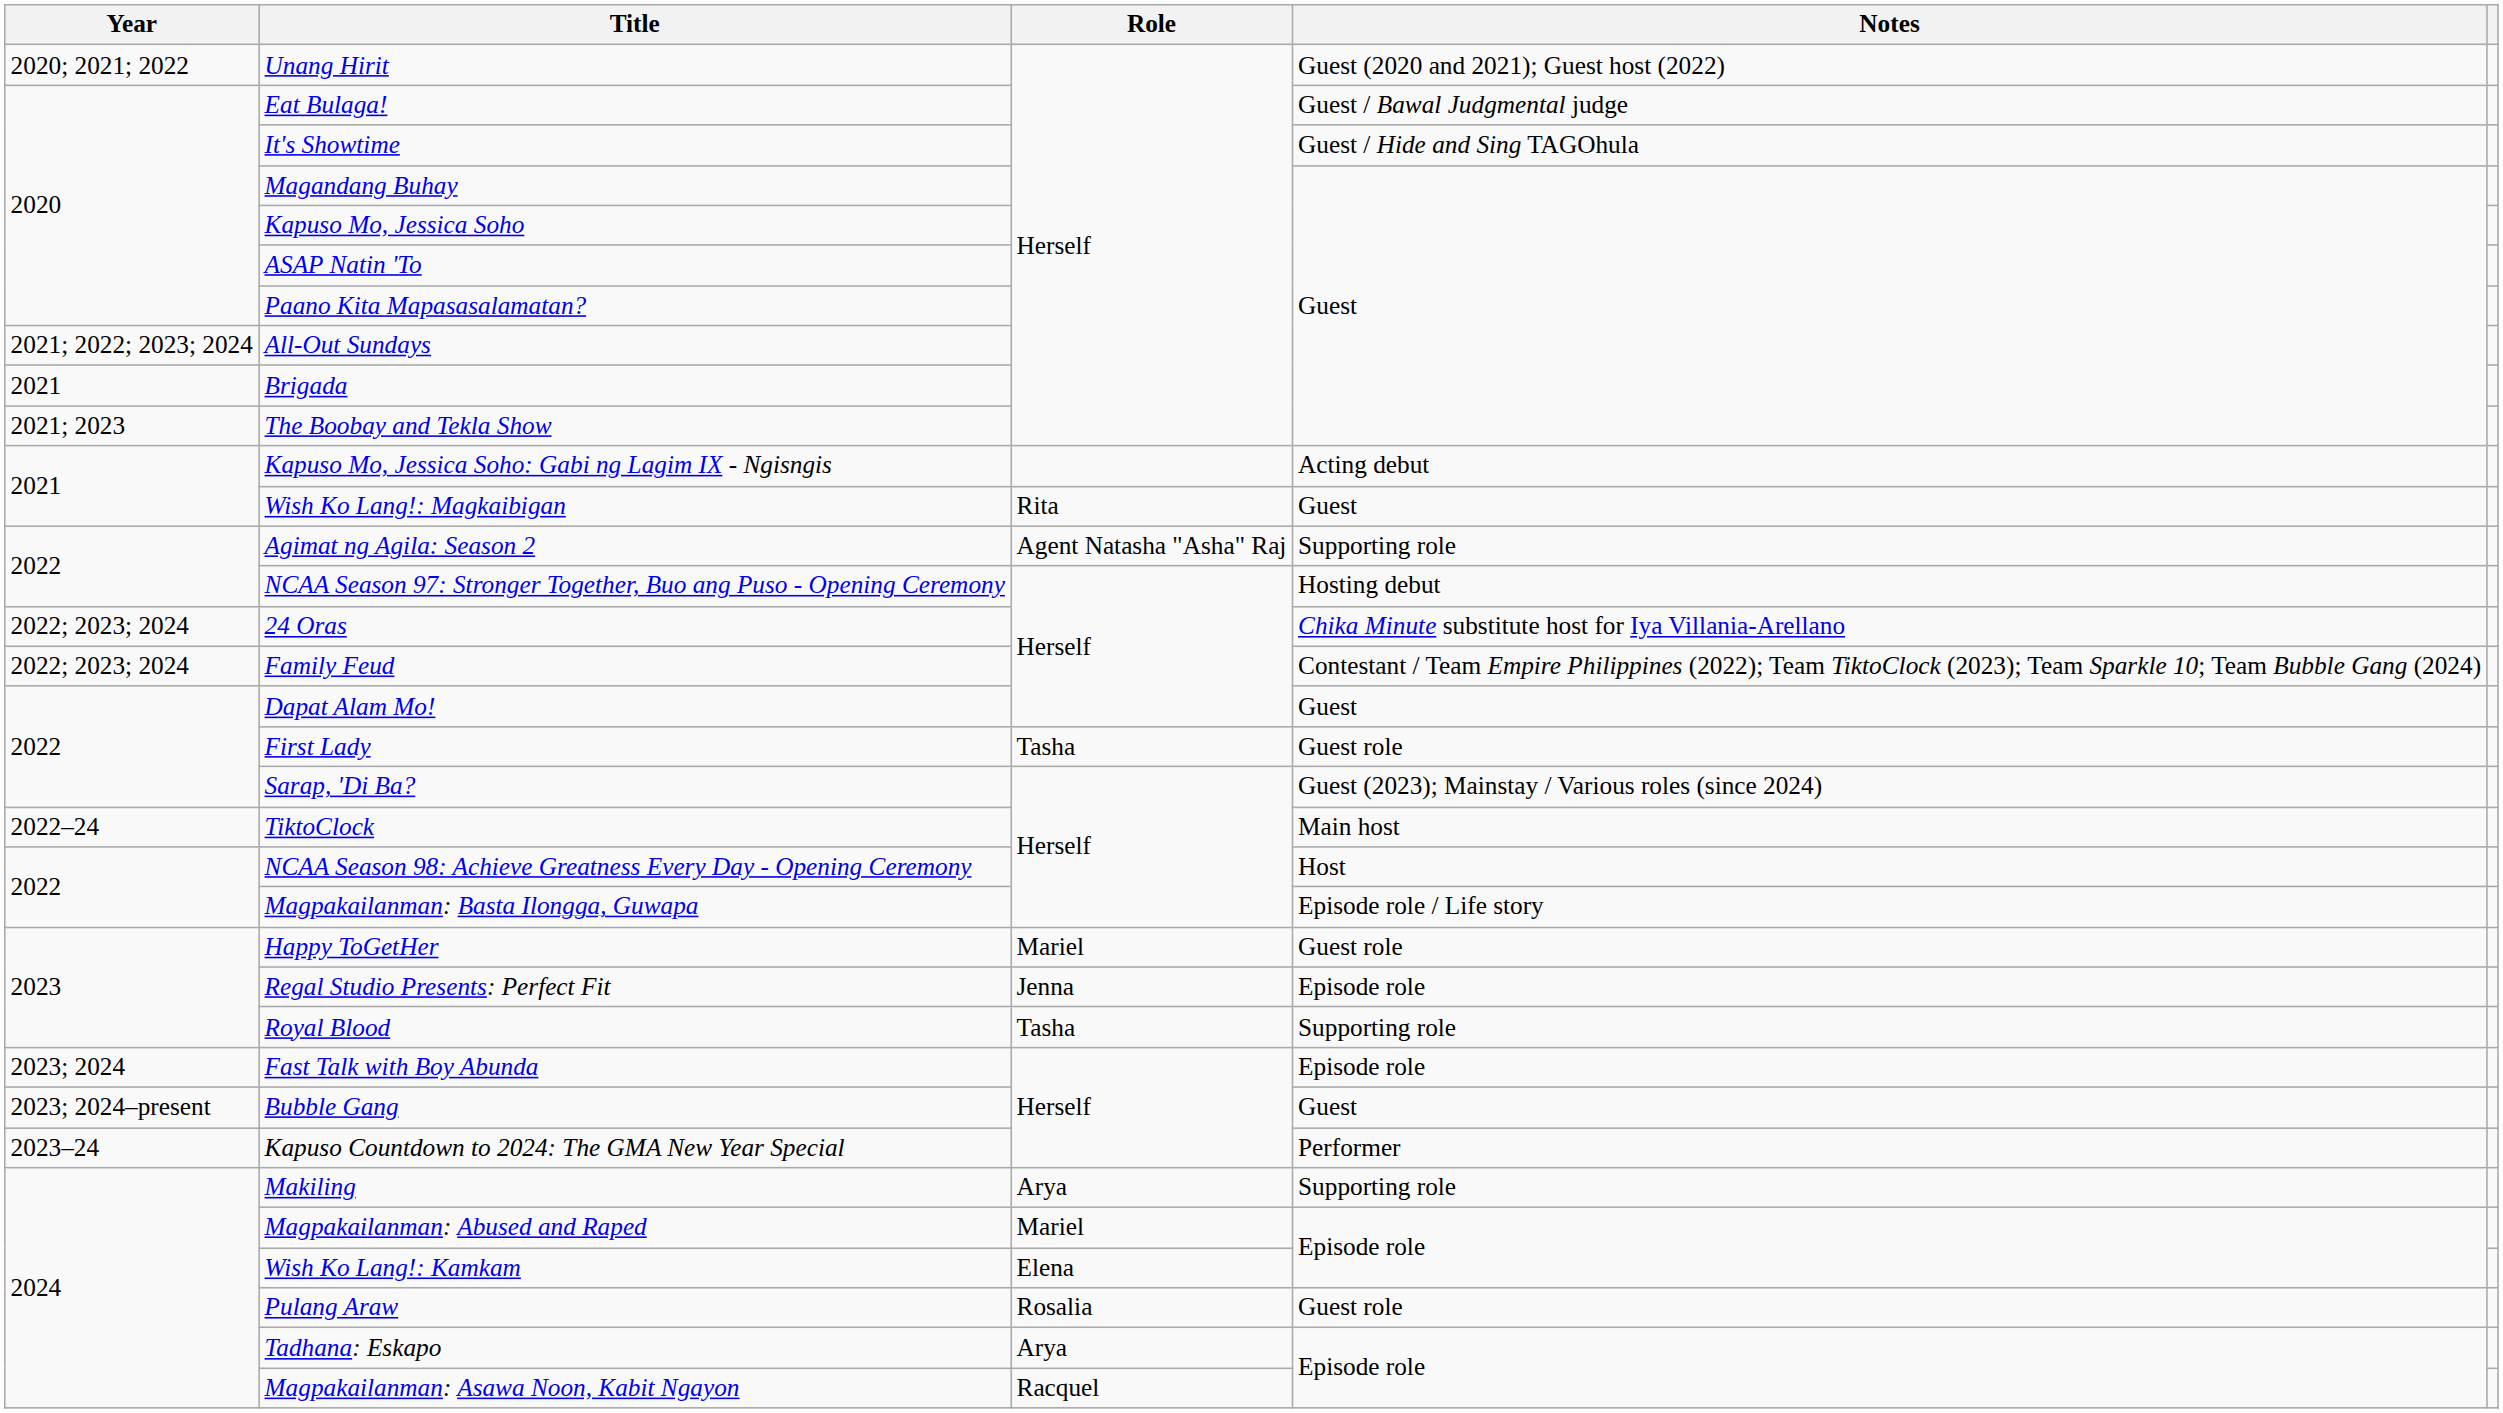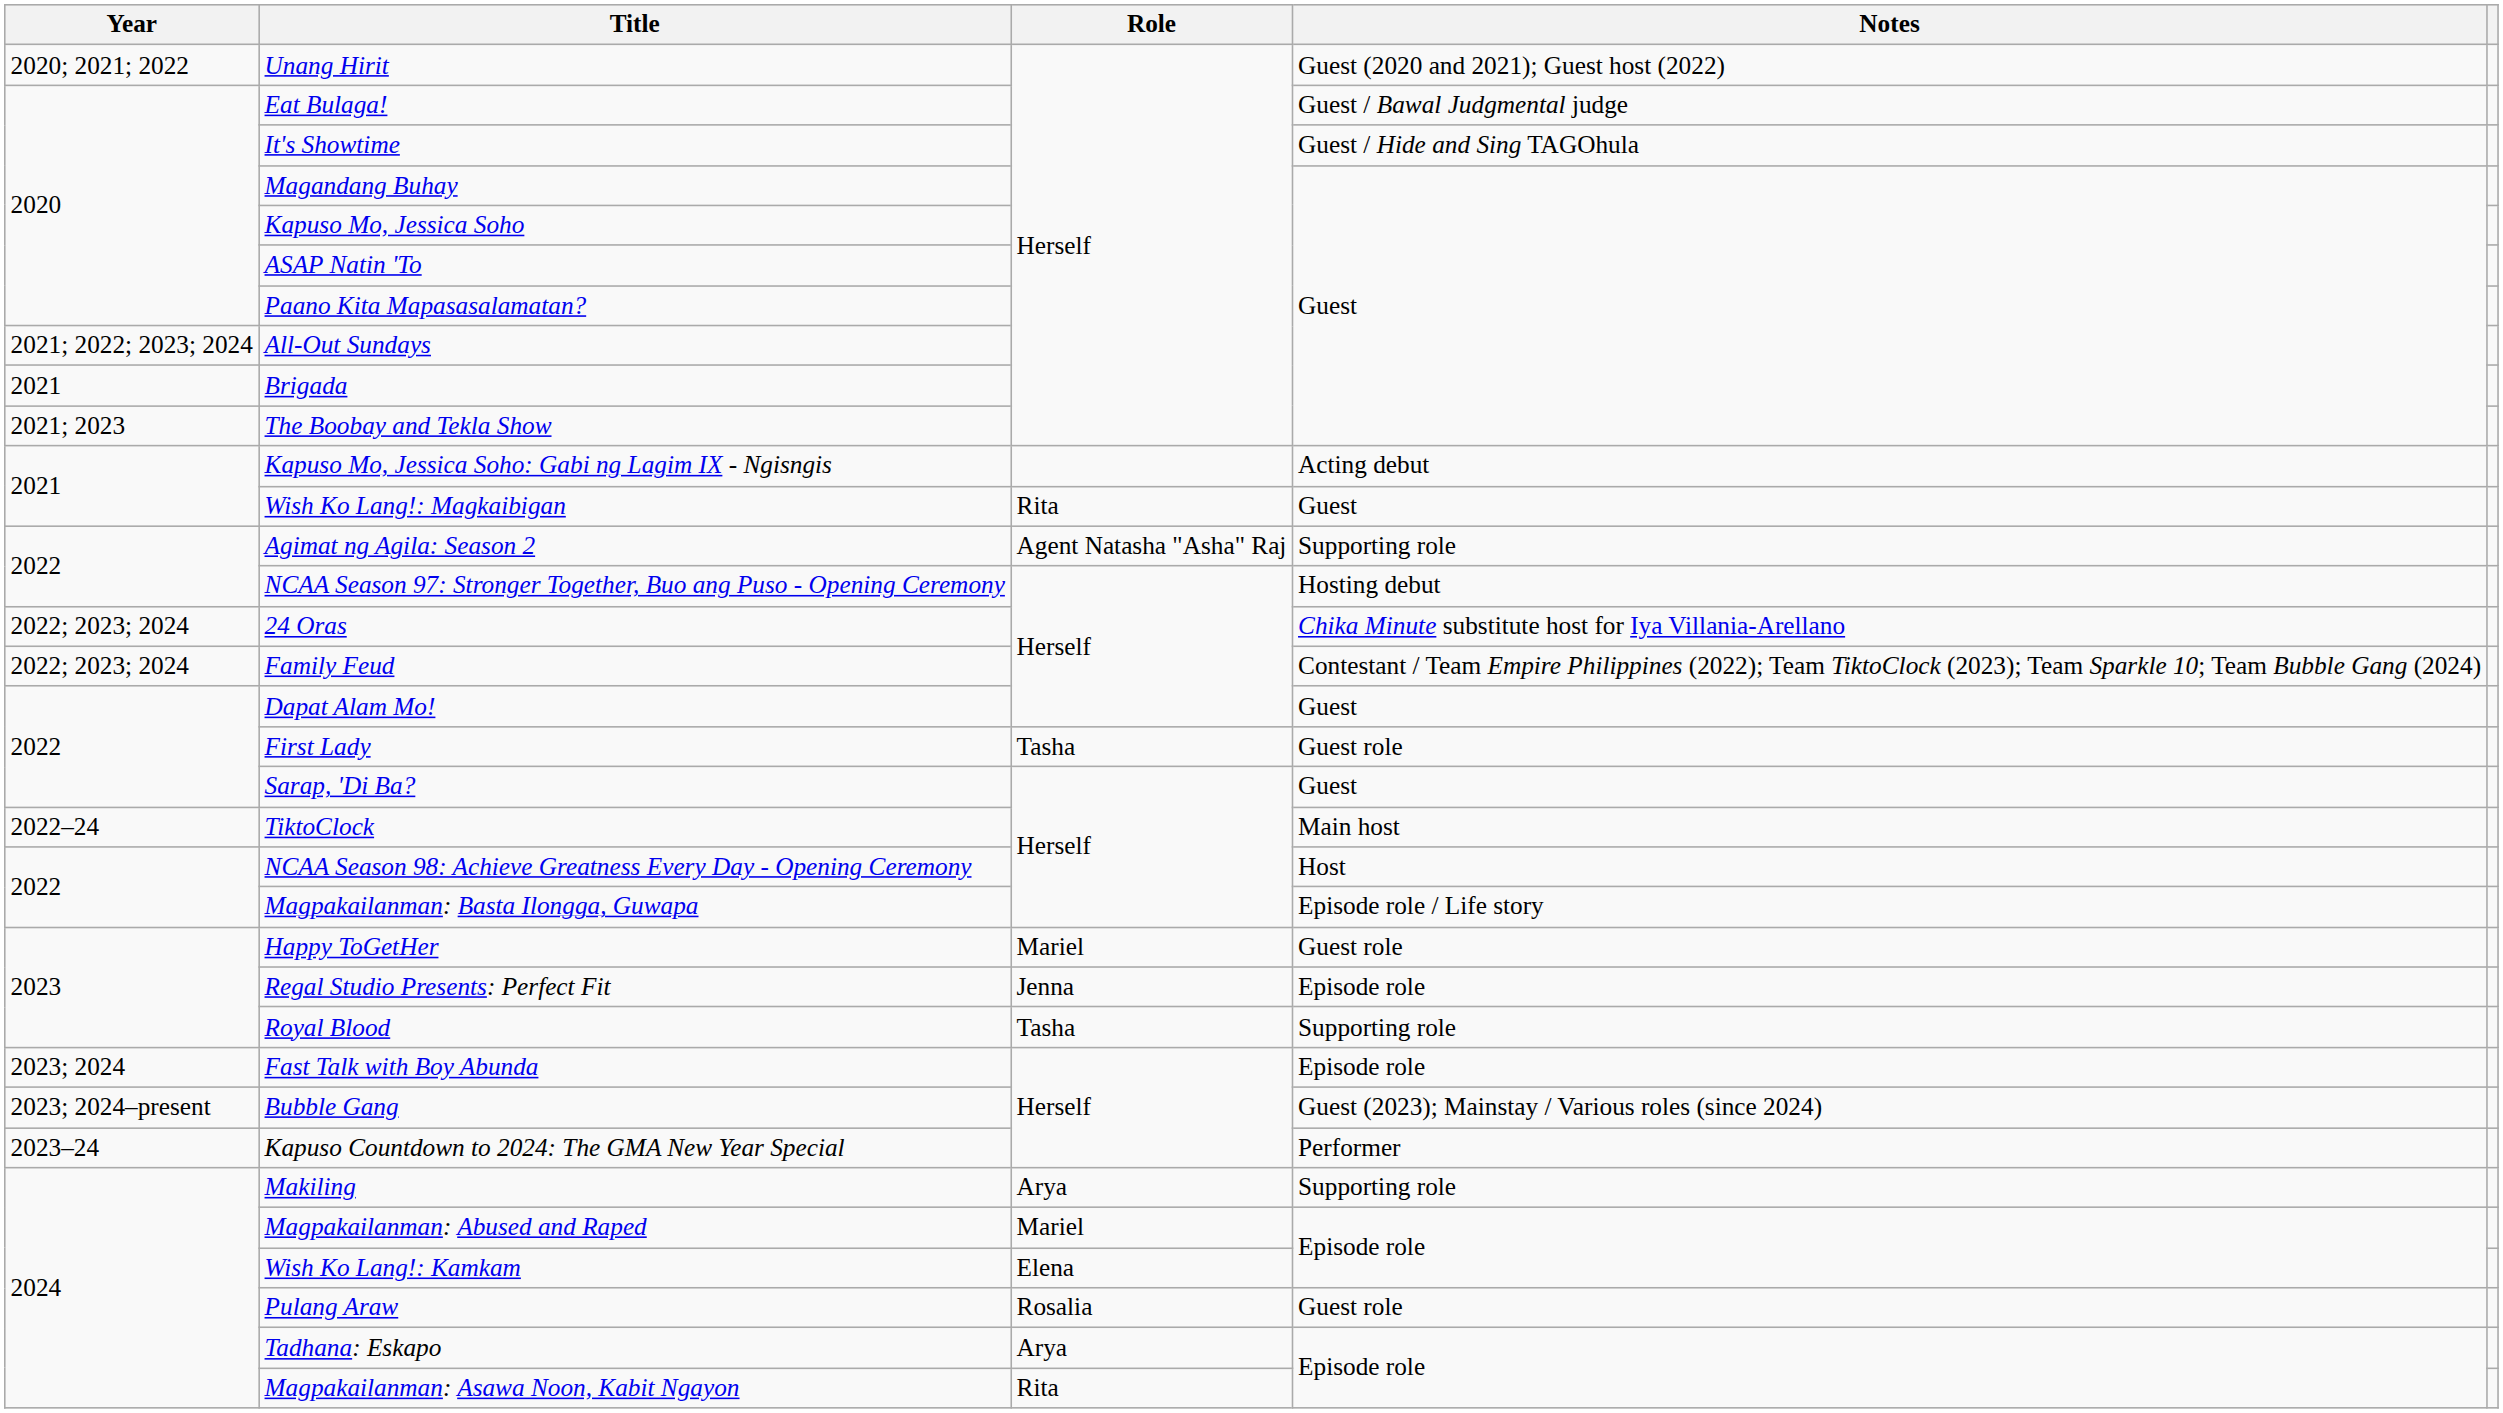 <table class="wikitable sortable">
 <tr>
 <th>Year</th>
 <th>Title</th>
 <th>Role</th>
 <th>Notes</th>
 <th></th>
 </tr>
 <tr>
 <td>2020; 2021; 2022</td>
 <td><em><a href='#'>Unang Hirit</a></em></td>
 <td rowspan="10">Herself</td>
 <td>Guest (2020 and 2021); Guest host (2022)</td>
 <td></td>
 </tr>
 <tr>
 <td rowspan="6">2020</td>
 <td><em><a href='#'>Eat Bulaga!</a></em></td>
 <td>Guest / <em>Bawal Judgmental</em> judge</td>
 <td></td>
 </tr>
 <tr>
 <td><em><a href='#'>It's Showtime</a></em></td>
 <td>Guest / <em>Hide and Sing</em> TAGOhula</td>
 <td></td>
 </tr>
 <tr>
 <td><em><a href='#'>Magandang Buhay</a></em></td>
 <td rowspan="7">Guest</td>
 <td></td>
 </tr>
 <tr>
 <td><em><a href='#'>Kapuso Mo, Jessica Soho</a></em></td>
 <td></td>
 </tr>
 <tr>
 <td><em><a href='#'>ASAP Natin 'To</a></em></td>
 <td></td>
 </tr>
 <tr>
 <td><em><a href='#'>Paano Kita Mapasasalamatan?</a></em></td>
 <td></td>
 </tr>
 <tr>
 <td>2021; 2022; 2023; 2024</td>
 <td><em><a href='#'>All-Out Sundays</a></em></td>
 <td></td>
 </tr>
 <tr>
 <td>2021</td>
 <td><em><a href='#'>Brigada</a></em></td>
 <td></td>
 </tr>
 <tr>
 <td>2021; 2023</td>
 <td><em><a href='#'>The Boobay and Tekla Show</a></em></td>
 <td></td>
 </tr>
 <tr>
 <td rowspan="2">2021</td>
 <td><em><a href='#'>Kapuso Mo, Jessica Soho: Gabi ng Lagim IX</a> - Ngisngis</em></td>
 <td></td>
 <td>Acting debut</td>
 <td></td>
 </tr>
 <tr>
 <td><em><a href='#'>Wish Ko Lang!: Magkaibigan</a></em></td>
 <td>Rita</td>
 <td>Guest</td>
 <td></td>
 </tr>
 <tr>
 <td rowspan="2">2022</td>
 <td><em><a href='#'>Agimat ng Agila: Season 2</a></em></td>
 <td>Agent Natasha "Asha" Raj</td>
 <td>Supporting role</td>
 <td></td>
 </tr>
 <tr>
 <td><em><a href='#'>NCAA Season 97: Stronger Together, Buo ang Puso - Opening Ceremony</a></em></td>
 <td rowspan="4">Herself</td>
 <td>Hosting debut</td>
 <td></td>
 </tr>
 <tr>
 <td>2022; 2023; 2024</td>
 <td><em><a href='#'>24 Oras</a></em></td>
 <td><em><a href='#'>Chika Minute</a></em> substitute host for <a href='#'>Iya Villania-Arellano</a></td>
 <td></td>
 </tr>
 <tr>
 <td>2022; 2023; 2024</td>
 <td><em><a href='#'>Family Feud</a></em></td>
 <td>Contestant / Team <em>Empire Philippines</em> (2022); Team <em>TiktoClock</em> (2023); Team <em>Sparkle 10</em>; Team <em>Bubble Gang</em> (2024)</td>
 <td></td>
 </tr>
 <tr>
 <td rowspan="3">2022</td>
 <td><em><a href='#'>Dapat Alam Mo!</a></em></td>
 <td>Guest</td>
 <td></td>
 </tr>
 <tr>
 <td><em><a href='#'>First Lady</a></em></td>
 <td>Tasha</td>
 <td>Guest role</td>
 <td></td>
 </tr>
 <tr>
 <td><em><a href='#'>Sarap, 'Di Ba?</a></em></td>
 <td rowspan="4">Herself</td>
-<td>Guest (2023); Mainstay / Various roles (since 2024)</td>
+<td>Guest</td>
 <td></td>
 </tr>
 <tr>
 <td>2022–24</td>
 <td><em><a href='#'>TiktoClock</a></em></td>
 <td>Main host</td>
 <td></td>
 </tr>
 <tr>
 <td rowspan="2">2022</td>
 <td><em><a href='#'>NCAA Season 98: Achieve Greatness Every Day - Opening Ceremony</a></em></td>
 <td>Host</td>
 <td></td>
 </tr>
 <tr>
 <td><em><a href='#'>Magpakailanman</a>: <a href='#'>Basta Ilongga, Guwapa</a></em></td>
 <td>Episode role / Life story</td>
 <td></td>
 </tr>
 <tr>
 <td rowspan="3">2023</td>
 <td><em><a href='#'>Happy ToGetHer</a></em></td>
 <td>Mariel</td>
 <td>Guest role</td>
 <td></td>
 </tr>
 <tr>
 <td><em><a href='#'>Regal Studio Presents</a>: Perfect Fit</em></td>
 <td>Jenna</td>
 <td>Episode role</td>
 <td></td>
 </tr>
 <tr>
 <td><em><a href='#'>Royal Blood</a></em></td>
 <td>Tasha</td>
 <td>Supporting role</td>
 <td></td>
 </tr>
 <tr>
 <td>2023; 2024</td>
 <td><em><a href='#'>Fast Talk with Boy Abunda</a></em></td>
 <td rowspan="3">Herself</td>
 <td>Episode role</td>
 <td></td>
 </tr>
 <tr>
 <td>2023; 2024–present</td>
 <td><em><a href='#'>Bubble Gang</a></em></td>
-<td>Guest</td>
+<td>Guest (2023); Mainstay / Various roles (since 2024)</td>
 <td></td>
 </tr>
 <tr>
 <td>2023–24</td>
 <td><em>Kapuso Countdown to 2024: The GMA New Year Special</em></td>
 <td>Performer</td>
 <td></td>
 </tr>
 <tr>
 <td rowspan="6">2024</td>
 <td><em><a href='#'>Makiling</a></em></td>
 <td>Arya</td>
 <td>Supporting role</td>
 <td></td>
 </tr>
 <tr>
 <td><em><a href='#'>Magpakailanman</a>: <a href='#'>Abused and Raped</a></em></td>
 <td>Mariel</td>
 <td rowspan="2">Episode role</td>
 <td></td>
 </tr>
 <tr>
 <td><em><a href='#'>Wish Ko Lang!: Kamkam</a></em></td>
 <td>Elena</td>
 <td></td>
 </tr>
 <tr>
 <td><em><a href='#'>Pulang Araw</a></em></td>
 <td>Rosalia</td>
 <td>Guest role</td>
 <td></td>
 </tr>
 <tr>
 <td><em><a href='#'>Tadhana</a>: Eskapo</em></td>
 <td>Arya</td>
 <td rowspan="2">Episode role</td>
 <td></td>
 </tr>
 <tr>
 <td><em><a href='#'>Magpakailanman</a>: <a href='#'>Asawa Noon, Kabit Ngayon</a></em></td>
-<td>Racquel</td>
+<td>Rita</td>
 <td></td>
 </tr>
 </table>
